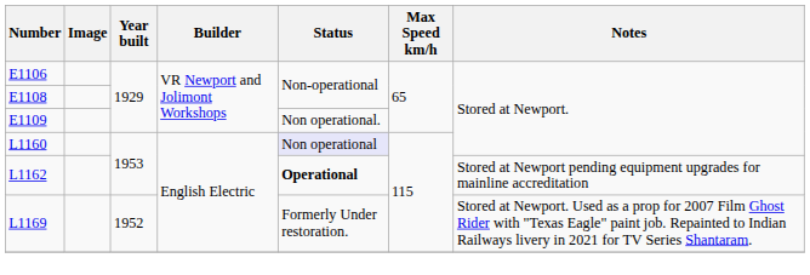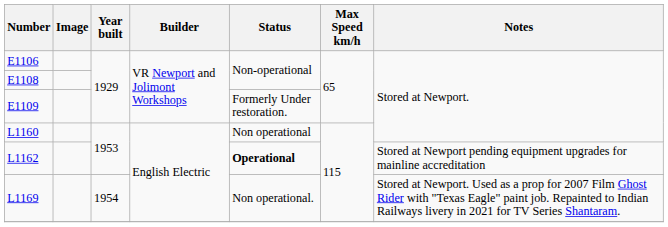 <table class="wikitable">
 <tr>
 <th>Number</th>
 <th>Image</th>
 <th>Year built</th>
 <th>Builder</th>
 <th>Status</th>
 <th>Max Speed km/h</th>
 <th>Notes</th>
 </tr>
 <tr>
 <td><a href='#'>E1106</a></td>
 <td></td>
 <td rowspan="3">1929</td>
 <td rowspan="3">VR <a href='#'>Newport</a> and <a href='#'>Jolimont Workshops</a></td>
 <td rowspan="2">Non-operational</td>
 <td rowspan="3">65</td>
 <td rowspan="4">Stored at Newport.</td>
 </tr>
 <tr>
 <td><a href='#'>E1108</a></td>
 <td></td>
 </tr>
 <tr>
 <td><a href='#'>E1109</a></td>
 <td></td>
-<td>Non operational.</td>
+<td>Formerly Under restoration.</td>
 </tr>
 <tr>
 <td><a href='#'>L1160</a></td>
 <td></td>
 <td rowspan="2">1953</td>
 <td rowspan="3">English Electric</td>
-<td style="background: lavender;">Non operational</td>
+<td>Non operational</td>
 <td rowspan="3">115</td>
 </tr>
 <tr>
 <td><a href='#'>L1162</a></td>
 <td></td>
 <td><strong>Operational</strong></td>
 <td>Stored at Newport pending equipment upgrades for mainline accreditation</td>
 </tr>
 <tr>
 <td><a href='#'>L1169</a></td>
 <td></td>
-<td>1952</td>
-<td>Formerly Under restoration.</td>
+<td>1954</td>
+<td>Non operational.</td>
 <td>Stored at Newport.  Used as a prop for 2007 Film <a href='#'>Ghost Rider</a> with "Texas Eagle" paint job. Repainted to Indian Railways livery in 2021 for TV Series <a href='#'>Shantaram</a>.</td>
 </tr>
 <tr>
 </tr>
 </table>
